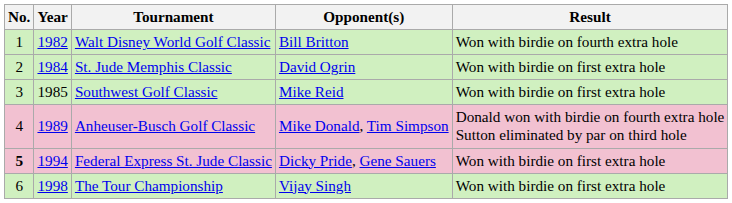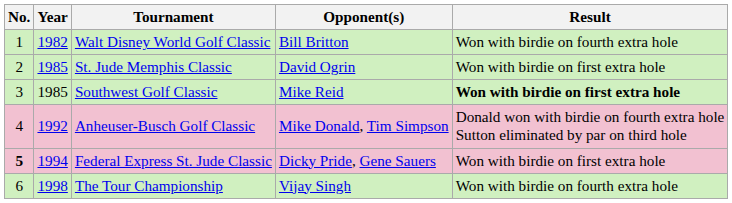 <table class="wikitable" style="font-size:95%;">
 <tr>
 <th>No.</th>
 <th>Year</th>
 <th>Tournament</th>
 <th>Opponent(s)</th>
 <th>Result</th>
 </tr>
 <tr style="background:#D0F0C0;">
 <td align=center>1</td>
 <td><a href='#'>1982</a></td>
 <td><a href='#'>Walt Disney World Golf Classic</a></td>
 <td> <a href='#'>Bill Britton</a></td>
 <td>Won with birdie on fourth extra hole</td>
 </tr>
 <tr style="background:#D0F0C0;">
 <td align=center>2</td>
-<td><a href='#'>1984</a></td>
+<td><a href='#'>1985</a></td>
 <td><a href='#'>St. Jude Memphis Classic</a></td>
 <td> <a href='#'>David Ogrin</a></td>
 <td>Won with birdie on first extra hole</td>
 </tr>
 <tr style="background:#D0F0C0;">
 <td align=center>3</td>
 <td>1985</td>
 <td><a href='#'>Southwest Golf Classic</a></td>
 <td> <a href='#'>Mike Reid</a></td>
-<td>Won with birdie on first extra hole</td>
+<td><strong>Won with birdie on first extra hole</strong></td>
 </tr>
 <tr style="background:#F2C1D1;">
 <td align=center>4</td>
-<td><a href='#'>1989</a></td>
+<td><a href='#'>1992</a></td>
 <td><a href='#'>Anheuser-Busch Golf Classic</a></td>
 <td> <a href='#'>Mike Donald</a>,  <a href='#'>Tim Simpson</a></td>
 <td>Donald won with birdie on fourth extra hole<br>Sutton eliminated by par on third hole</td>
 </tr>
 <tr style="background:#F2C1D1;">
 <td align=center><strong>5</strong></td>
 <td><a href='#'>1994</a></td>
 <td><a href='#'>Federal Express St. Jude Classic</a></td>
 <td> <a href='#'>Dicky Pride</a>,  <a href='#'>Gene Sauers</a></td>
 <td>Won with birdie on first extra hole</td>
 </tr>
 <tr style="background:#D0F0C0;">
 <td align=center>6</td>
 <td><a href='#'>1998</a></td>
 <td><a href='#'>The Tour Championship</a></td>
 <td> <a href='#'>Vijay Singh</a></td>
-<td>Won with birdie on first extra hole</td>
+<td>Won with birdie on fourth extra hole</td>
 </tr>
 </table>
